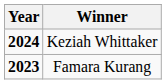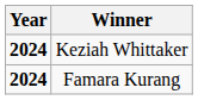 <table class="wikitable" style="text-align:center">
 <tr>
 <th>Year</th>
 <th>Winner</th>
 </tr>
 <tr>
 <td><strong>2024</strong></td>
 <td>Keziah Whittaker</td>
 </tr>
 <tr>
-<td><strong>2023</strong></td>
+<td><strong>2024</strong></td>
 <td>Famara Kurang</td>
 </tr>
 </table>
